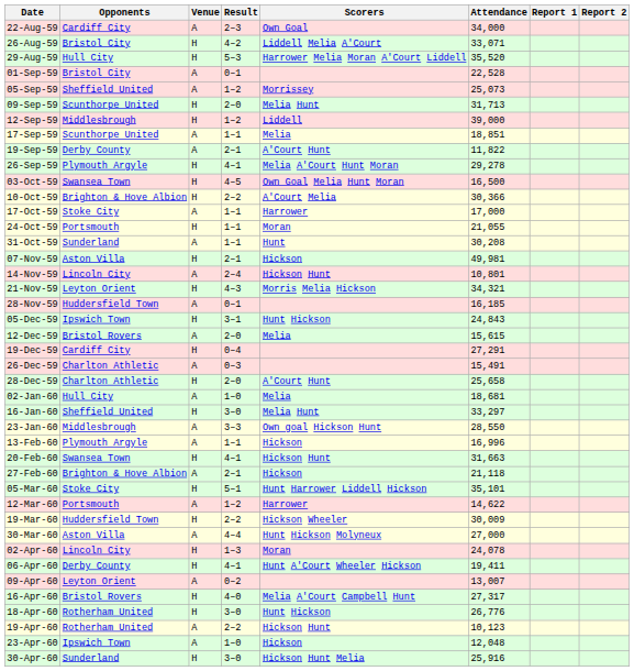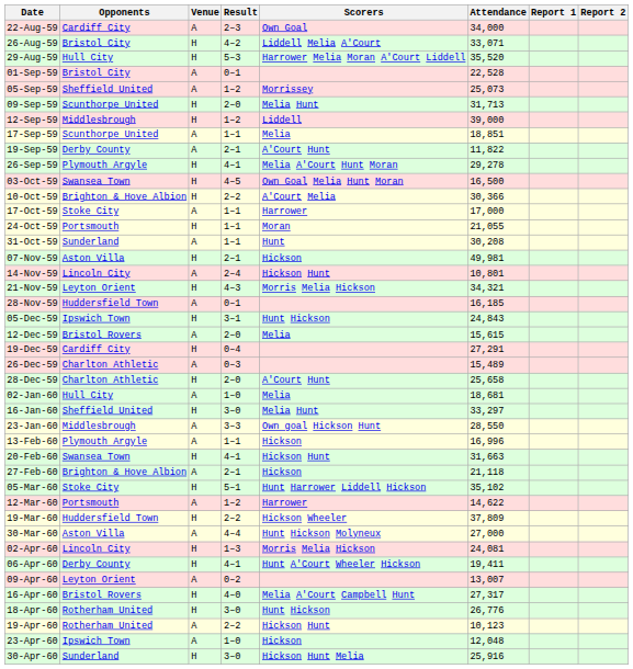 <table class=wikitable>
 <tr>
 <th>Date</th>
 <th>Opponents</th>
 <th>Venue</th>
 <th>Result</th>
 <th>Scorers</th>
 <th>Attendance</th>
 <th>Report 1</th>
 <th>Report 2</th>
 </tr>
 <tr bgcolor="#ffdddd">
 <td>22-Aug-59</td>
 <td><a href='#'>Cardiff City</a></td>
 <td>A</td>
 <td>2–3</td>
 <td><a href='#'>Own Goal</a> </td>
 <td>34,000</td>
 <td></td>
 <td></td>
 </tr>
 <tr bgcolor="#ddffdd">
 <td>26-Aug-59</td>
 <td><a href='#'>Bristol City</a></td>
 <td>H</td>
 <td>4–2</td>
 <td><a href='#'>Liddell</a>  <a href='#'>Melia</a>   <a href='#'>A'Court</a> </td>
 <td>33,071</td>
 <td></td>
 <td></td>
 </tr>
 <tr bgcolor="#ddffdd">
 <td>29-Aug-59</td>
 <td><a href='#'>Hull City</a></td>
 <td>H</td>
 <td>5–3</td>
 <td><a href='#'>Harrower</a>  <a href='#'>Melia</a>  <a href='#'>Moran</a>  <a href='#'>A'Court</a>  <a href='#'>Liddell</a> </td>
 <td>35,520</td>
 <td></td>
 <td></td>
 </tr>
 <tr bgcolor="#ffdddd">
 <td>01-Sep-59</td>
 <td><a href='#'>Bristol City</a></td>
 <td>A</td>
 <td>0–1</td>
 <td></td>
 <td>22,528</td>
 <td></td>
 <td></td>
 </tr>
 <tr bgcolor="#ffdddd">
 <td>05-Sep-59</td>
 <td><a href='#'>Sheffield United</a></td>
 <td>A</td>
 <td>1–2</td>
 <td><a href='#'>Morrissey</a> </td>
 <td>25,073</td>
 <td></td>
 <td></td>
 </tr>
 <tr bgcolor="#ddffdd">
 <td>09-Sep-59</td>
 <td><a href='#'>Scunthorpe United</a></td>
 <td>H</td>
 <td>2–0</td>
 <td><a href='#'>Melia</a>   <a href='#'>Hunt</a> </td>
 <td>31,713</td>
 <td></td>
 <td></td>
 </tr>
 <tr bgcolor="#ffdddd">
 <td>12-Sep-59</td>
 <td><a href='#'>Middlesbrough</a></td>
 <td>H</td>
 <td>1–2</td>
 <td><a href='#'>Liddell</a> </td>
 <td>39,000</td>
 <td></td>
 <td></td>
 </tr>
 <tr bgcolor="#ffffdd">
 <td>17-Sep-59</td>
 <td><a href='#'>Scunthorpe United</a></td>
 <td>A</td>
 <td>1–1</td>
 <td><a href='#'>Melia</a> </td>
 <td>18,851</td>
 <td></td>
 <td></td>
 </tr>
 <tr bgcolor="#ddffdd">
 <td>19-Sep-59</td>
 <td><a href='#'>Derby County</a></td>
 <td>A</td>
 <td>2–1</td>
 <td><a href='#'>A'Court</a>   <a href='#'>Hunt</a> </td>
 <td>11,822</td>
 <td></td>
 <td></td>
 </tr>
 <tr bgcolor="#ddffdd">
 <td>26-Sep-59</td>
 <td><a href='#'>Plymouth Argyle</a></td>
 <td>H</td>
 <td>4–1</td>
 <td><a href='#'>Melia</a>   <a href='#'>A'Court</a>   <a href='#'>Hunt</a>   <a href='#'>Moran</a> </td>
 <td>29,278</td>
 <td></td>
 <td></td>
 </tr>
 <tr bgcolor="#ffdddd">
 <td>03-Oct-59</td>
 <td><a href='#'>Swansea Town</a></td>
 <td>H</td>
 <td>4–5</td>
 <td><a href='#'>Own Goal</a>   <a href='#'>Melia</a>   <a href='#'>Hunt</a>   <a href='#'>Moran</a> </td>
 <td>16,500</td>
 <td></td>
 <td></td>
 </tr>
 <tr bgcolor="#ffffdd">
 <td>10-Oct-59</td>
 <td><a href='#'>Brighton & Hove Albion</a></td>
 <td>H</td>
 <td>2–2</td>
 <td><a href='#'>A'Court</a>   <a href='#'>Melia</a> </td>
 <td>30,366</td>
 <td></td>
 <td></td>
 </tr>
 <tr bgcolor="#ffffdd">
 <td>17-Oct-59</td>
 <td><a href='#'>Stoke City</a></td>
 <td>A</td>
 <td>1–1</td>
 <td><a href='#'>Harrower</a> </td>
 <td>17,000</td>
 <td></td>
 <td></td>
 </tr>
 <tr bgcolor="#ffffdd">
 <td>24-Oct-59</td>
 <td><a href='#'>Portsmouth</a></td>
 <td>H</td>
 <td>1–1</td>
 <td><a href='#'>Moran</a> </td>
 <td>21,055</td>
 <td></td>
 <td></td>
 </tr>
 <tr bgcolor="#ffffdd">
 <td>31-Oct-59</td>
 <td><a href='#'>Sunderland</a></td>
 <td>A</td>
 <td>1–1</td>
 <td><a href='#'>Hunt</a> </td>
 <td>30,208</td>
 <td></td>
 <td></td>
 </tr>
 <tr bgcolor="#ddffdd">
 <td>07-Nov-59</td>
 <td><a href='#'>Aston Villa</a></td>
 <td>H</td>
 <td>2–1</td>
 <td><a href='#'>Hickson</a> </td>
 <td>49,981</td>
 <td></td>
 <td></td>
 </tr>
 <tr bgcolor="#ffdddd">
 <td>14-Nov-59</td>
 <td><a href='#'>Lincoln City</a></td>
 <td>A</td>
 <td>2–4</td>
 <td><a href='#'>Hickson</a>   <a href='#'>Hunt</a> </td>
 <td>10,801</td>
 <td></td>
 <td></td>
 </tr>
 <tr bgcolor="#ddffdd">
 <td>21-Nov-59</td>
 <td><a href='#'>Leyton Orient</a></td>
 <td>H</td>
 <td>4–3</td>
 <td><a href='#'>Morris</a>   <a href='#'>Melia</a>   <a href='#'>Hickson</a> </td>
 <td>34,321</td>
 <td></td>
 <td></td>
 </tr>
 <tr bgcolor="#ffdddd">
 <td>28-Nov-59</td>
 <td><a href='#'>Huddersfield Town</a></td>
 <td>A</td>
 <td>0–1</td>
 <td></td>
 <td>16,185</td>
 <td></td>
 <td></td>
 </tr>
 <tr bgcolor="#ddffdd">
 <td>05-Dec-59</td>
 <td><a href='#'>Ipswich Town</a></td>
 <td>H</td>
 <td>3–1</td>
 <td><a href='#'>Hunt</a>   <a href='#'>Hickson</a> </td>
 <td>24,843</td>
 <td></td>
 <td></td>
 </tr>
 <tr bgcolor="#ddffdd">
 <td>12-Dec-59</td>
 <td><a href='#'>Bristol Rovers</a></td>
 <td>A</td>
 <td>2–0</td>
 <td><a href='#'>Melia</a> </td>
 <td>15,615</td>
 <td></td>
 <td></td>
 </tr>
 <tr bgcolor="#ffdddd">
 <td>19-Dec-59</td>
 <td><a href='#'>Cardiff City</a></td>
 <td>H</td>
 <td>0–4</td>
 <td></td>
 <td>27,291</td>
 <td></td>
 <td></td>
 </tr>
 <tr bgcolor="#ffdddd">
 <td>26-Dec-59</td>
 <td><a href='#'>Charlton Athletic</a></td>
 <td>A</td>
 <td>0–3</td>
 <td></td>
-<td>15,491</td>
+<td>15,489</td>
 <td></td>
 <td></td>
 </tr>
 <tr bgcolor="#ddffdd">
 <td>28-Dec-59</td>
 <td><a href='#'>Charlton Athletic</a></td>
 <td>H</td>
 <td>2–0</td>
 <td><a href='#'>A'Court</a>   <a href='#'>Hunt</a> </td>
 <td>25,658</td>
 <td></td>
 <td></td>
 </tr>
 <tr bgcolor="#ddffdd">
 <td>02-Jan-60</td>
 <td><a href='#'>Hull City</a></td>
 <td>A</td>
 <td>1–0</td>
 <td><a href='#'>Melia</a> </td>
 <td>18,681</td>
 <td></td>
 <td></td>
 </tr>
 <tr bgcolor="#ddffdd">
 <td>16-Jan-60</td>
 <td><a href='#'>Sheffield United</a></td>
 <td>H</td>
 <td>3–0</td>
 <td><a href='#'>Melia</a>   <a href='#'>Hunt</a> </td>
 <td>33,297</td>
 <td></td>
 <td></td>
 </tr>
 <tr bgcolor="#ffffdd">
 <td>23-Jan-60</td>
 <td><a href='#'>Middlesbrough</a></td>
 <td>A</td>
 <td>3–3</td>
 <td><a href='#'>Own goal</a>   <a href='#'>Hickson</a>   <a href='#'>Hunt</a> </td>
 <td>28,550</td>
 <td></td>
 <td></td>
 </tr>
 <tr bgcolor="#ffffdd">
 <td>13-Feb-60</td>
 <td><a href='#'>Plymouth Argyle</a></td>
 <td>A</td>
 <td>1–1</td>
 <td><a href='#'>Hickson</a> </td>
 <td>16,996</td>
 <td></td>
 <td></td>
 </tr>
 <tr bgcolor="#ddffdd">
 <td>20-Feb-60</td>
 <td><a href='#'>Swansea Town</a></td>
 <td>H</td>
 <td>4–1</td>
 <td><a href='#'>Hickson</a>   <a href='#'>Hunt</a> </td>
 <td>31,663</td>
 <td></td>
 <td></td>
 </tr>
 <tr bgcolor="#ddffdd">
 <td>27-Feb-60</td>
 <td><a href='#'>Brighton & Hove Albion</a></td>
 <td>A</td>
 <td>2–1</td>
 <td><a href='#'>Hickson</a> </td>
 <td>21,118</td>
 <td></td>
 <td></td>
 </tr>
 <tr bgcolor="#ddffdd">
 <td>05-Mar-60</td>
 <td><a href='#'>Stoke City</a></td>
 <td>H</td>
 <td>5–1</td>
 <td><a href='#'>Hunt</a>   <a href='#'>Harrower</a>   <a href='#'>Liddell</a>   <a href='#'>Hickson</a> </td>
-<td>35,101</td>
+<td>35,102</td>
 <td></td>
 <td></td>
 </tr>
 <tr bgcolor="#ffdddd">
 <td>12-Mar-60</td>
 <td><a href='#'>Portsmouth</a></td>
 <td>A</td>
 <td>1–2</td>
 <td><a href='#'>Harrower</a> </td>
 <td>14,622</td>
 <td></td>
 <td></td>
 </tr>
 <tr bgcolor="#ffffdd">
 <td>19-Mar-60</td>
 <td><a href='#'>Huddersfield Town</a></td>
 <td>H</td>
 <td>2–2</td>
 <td><a href='#'>Hickson</a>   <a href='#'>Wheeler</a> </td>
-<td>30,009</td>
+<td>37,809</td>
 <td></td>
 <td></td>
 </tr>
 <tr bgcolor="#ffffdd">
 <td>30-Mar-60</td>
 <td><a href='#'>Aston Villa</a></td>
 <td>A</td>
 <td>4–4</td>
 <td><a href='#'>Hunt</a>   <a href='#'>Hickson</a>   <a href='#'>Molyneux</a> </td>
 <td>27,000</td>
 <td></td>
 <td></td>
 </tr>
 <tr bgcolor="#ffdddd">
 <td>02-Apr-60</td>
 <td><a href='#'>Lincoln City</a></td>
 <td>H</td>
 <td>1–3</td>
-<td><a href='#'>Moran</a> </td>
-<td>24,078</td>
+<td><a href='#'>Morris</a>   <a href='#'>Melia</a>   <a href='#'>Hickson</a> </td>
+<td>24,081</td>
 <td></td>
 <td></td>
 </tr>
 <tr bgcolor="#ddffdd">
 <td>06-Apr-60</td>
 <td><a href='#'>Derby County</a></td>
 <td>H</td>
 <td>4–1</td>
 <td><a href='#'>Hunt</a>   <a href='#'>A'Court</a>   <a href='#'>Wheeler</a>   <a href='#'>Hickson</a> </td>
 <td>19,411</td>
 <td></td>
 <td></td>
 </tr>
 <tr bgcolor="#ffdddd">
 <td>09-Apr-60</td>
 <td><a href='#'>Leyton Orient</a></td>
 <td>A</td>
 <td>0–2</td>
 <td></td>
 <td>13,007</td>
 <td></td>
 <td></td>
 </tr>
 <tr bgcolor="#ddffdd">
 <td>16-Apr-60</td>
 <td><a href='#'>Bristol Rovers</a></td>
 <td>H</td>
 <td>4–0</td>
 <td><a href='#'>Melia</a>   <a href='#'>A'Court</a>   <a href='#'>Campbell</a>    <a href='#'>Hunt</a> </td>
 <td>27,317</td>
 <td></td>
 <td></td>
 </tr>
 <tr bgcolor="#ddffdd">
 <td>18-Apr-60</td>
 <td><a href='#'>Rotherham United</a></td>
 <td>H</td>
 <td>3–0</td>
 <td><a href='#'>Hunt</a>   <a href='#'>Hickson</a> </td>
 <td>26,776</td>
 <td></td>
 <td></td>
 </tr>
 <tr bgcolor="#ffffdd">
 <td>19-Apr-60</td>
 <td><a href='#'>Rotherham United</a></td>
 <td>A</td>
 <td>2–2</td>
 <td><a href='#'>Hickson</a>   <a href='#'>Hunt</a> </td>
 <td>10,123</td>
 <td></td>
 <td></td>
 </tr>
 <tr bgcolor="#ddffdd">
 <td>23-Apr-60</td>
 <td><a href='#'>Ipswich Town</a></td>
 <td>A</td>
 <td>1–0</td>
 <td><a href='#'>Hickson</a> </td>
 <td>12,048</td>
 <td></td>
 <td></td>
 </tr>
 <tr bgcolor="#ddffdd">
 <td>30-Apr-60</td>
 <td><a href='#'>Sunderland</a></td>
 <td>H</td>
 <td>3–0</td>
 <td><a href='#'>Hickson</a>   <a href='#'>Hunt</a>   <a href='#'>Melia</a> </td>
 <td>25,916</td>
 <td></td>
 <td></td>
 </tr>
 </table>
